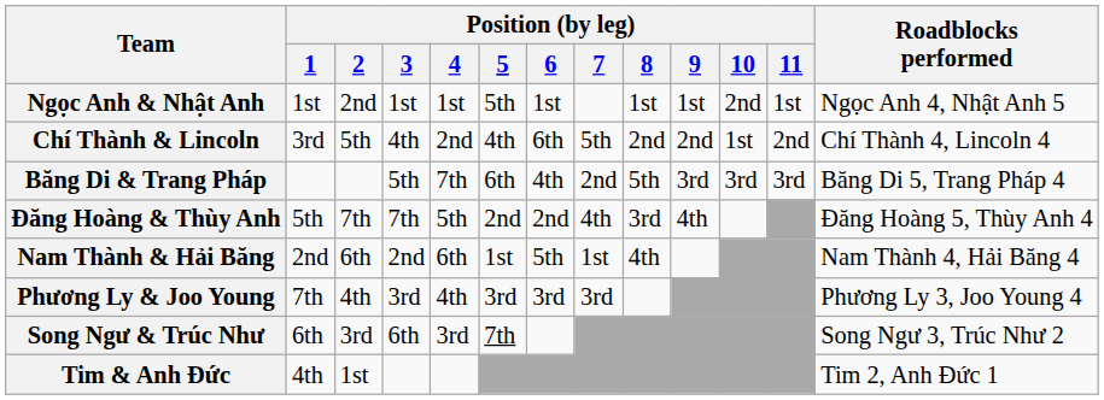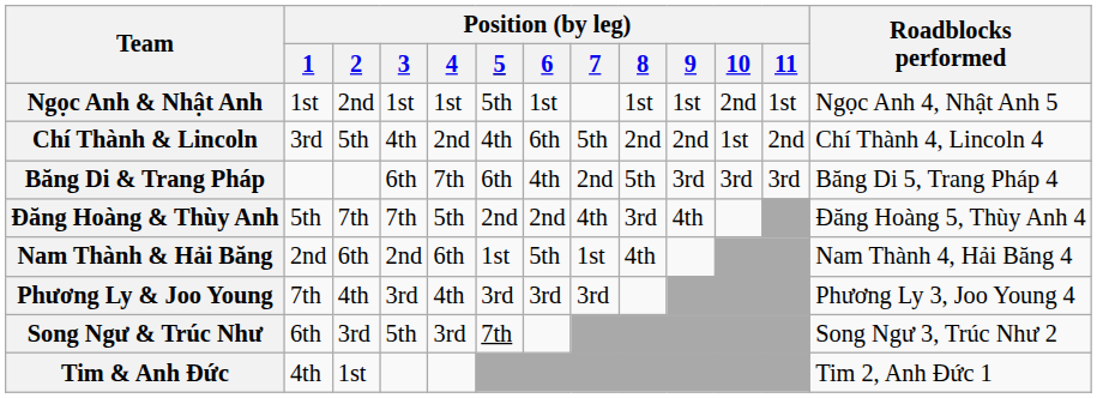 <table class="wikitable" style="white-space:nowrap;">
 <tr>
 <th rowspan="2">Team</th>
 <th colspan="11">Position (by leg)</th>
 <th rowspan="2">Roadblocks<br>performed</th>
 </tr>
 <tr>
 <th><a href='#'>1</a></th>
 <th><a href='#'>2</a></th>
 <th><a href='#'>3</a></th>
 <th><a href='#'>4</a></th>
 <th><u><a href='#'>5</a></u></th>
 <th><a href='#'>6</a></th>
 <th><a href='#'>7</a></th>
 <th><a href='#'>8</a></th>
 <th><a href='#'>9</a></th>
 <th><a href='#'>10</a></th>
 <th><a href='#'>11</a></th>
 </tr>
 <tr>
 <th>Ngọc Anh & Nhật Anh</th>
 <td>1st</td>
 <td>2nd</td>
 <td>1st</td>
 <td>1st</td>
 <td>5th</td>
 <td>1st</td>
 <td></td>
 <td>1st</td>
 <td>1st</td>
 <td>2nd</td>
 <td>1st</td>
 <td>Ngọc Anh 4, Nhật Anh 5</td>
 </tr>
 <tr>
 <th>Chí Thành & Lincoln</th>
 <td>3rd</td>
 <td>5th</td>
 <td>4th</td>
 <td>2nd</td>
 <td>4th</td>
 <td>6th</td>
 <td>5th</td>
 <td>2nd</td>
 <td>2nd</td>
 <td>1st</td>
 <td>2nd</td>
 <td>Chí Thành 4, Lincoln 4</td>
 </tr>
 <tr>
 <th>Băng Di & Trang Pháp</th>
 <td></td>
 <td><em></em></td>
-<td>5th</td>
+<td>6th</td>
 <td>7th</td>
 <td>6th</td>
 <td>4th</td>
 <td>2nd</td>
 <td>5th</td>
 <td>3rd</td>
 <td>3rd</td>
 <td>3rd</td>
 <td>Băng Di 5, Trang Pháp 4</td>
 </tr>
 <tr>
 <th>Đăng Hoàng & Thùy Anh</th>
 <td>5th</td>
 <td>7th</td>
 <td>7th</td>
 <td>5th</td>
 <td>2nd</td>
 <td>2nd</td>
 <td>4th</td>
 <td>3rd</td>
 <td>4th</td>
 <td></td>
 <td colspan=1 bgcolor=darkgray></td>
 <td>Đăng Hoàng 5, Thùy Anh 4</td>
 </tr>
 <tr>
 <th>Nam Thành & Hải Băng</th>
 <td>2nd</td>
 <td>6th</td>
 <td>2nd</td>
 <td>6th</td>
 <td>1st</td>
 <td>5th</td>
 <td>1st</td>
 <td>4th</td>
 <td></td>
 <td colspan=2 bgcolor=darkgray></td>
 <td>Nam Thành 4, Hải Băng 4</td>
 </tr>
 <tr>
 <th>Phương Ly & Joo Young</th>
 <td>7th</td>
 <td>4th</td>
 <td>3rd</td>
 <td>4th</td>
 <td>3rd</td>
 <td>3rd</td>
 <td>3rd</td>
 <td></td>
 <td colspan=3 bgcolor=darkgray></td>
 <td>Phương Ly 3, Joo Young 4</td>
 </tr>
 <tr>
 <th>Song Ngư & Trúc Như</th>
 <td>6th</td>
 <td>3rd</td>
-<td>6th</td>
+<td>5th</td>
 <td>3rd</td>
 <td><u>7th</u></td>
 <td></td>
 <td colspan=5 bgcolor=darkgray></td>
 <td>Song Ngư 3, Trúc Như 2</td>
 </tr>
 <tr>
 <th>Tim & Anh Đức</th>
 <td>4th</td>
 <td>1st</td>
 <td> </td>
 <td></td>
 <td colspan=7 bgcolor=darkgray></td>
 <td>Tim 2, Anh Đức 1</td>
 </tr>
 </table>
